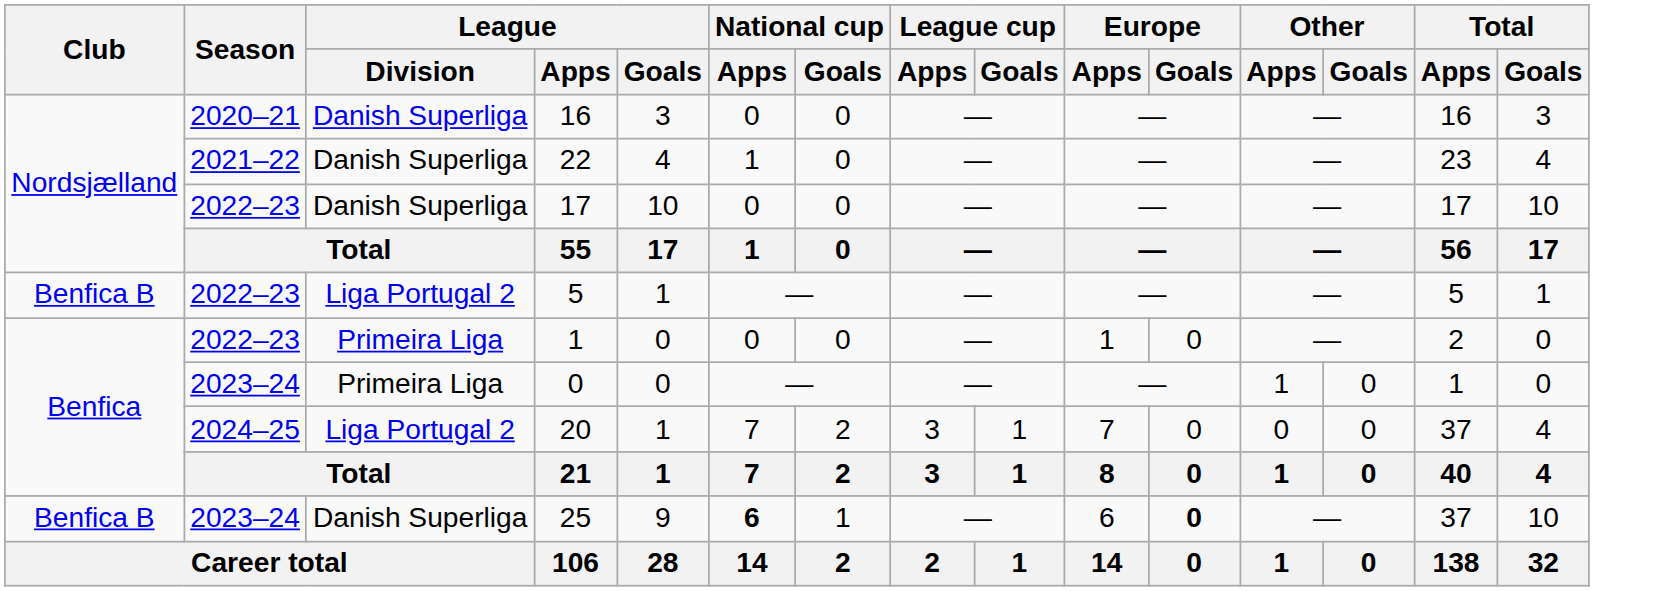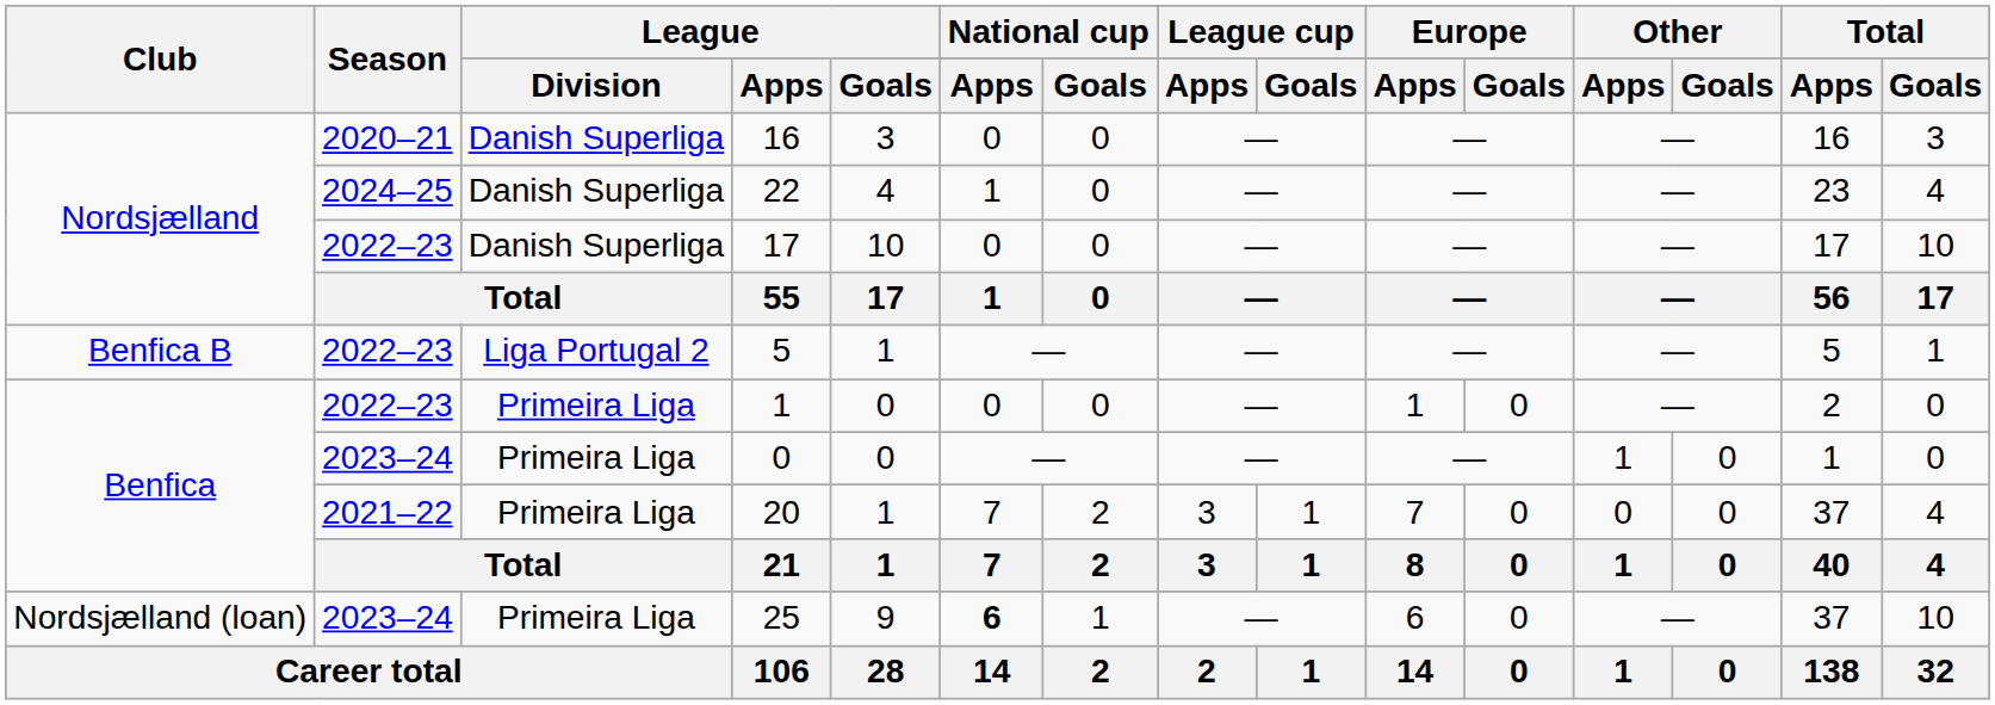 <table class="wikitable" style="text-align:center">
 <tr>
 <th rowspan="2">Club</th>
 <th rowspan="2">Season</th>
 <th colspan="3">League</th>
 <th colspan="2">National cup</th>
 <th colspan="2">League cup</th>
 <th colspan="2">Europe</th>
 <th colspan="2">Other</th>
 <th colspan="2">Total</th>
 </tr>
 <tr>
 <th>Division</th>
 <th>Apps</th>
 <th>Goals</th>
 <th>Apps</th>
 <th>Goals</th>
 <th>Apps</th>
 <th>Goals</th>
 <th>Apps</th>
 <th>Goals</th>
 <th>Apps</th>
 <th>Goals</th>
 <th>Apps</th>
 <th>Goals</th>
 </tr>
 <tr>
 <td rowspan="4"><a href='#'>Nordsjælland</a></td>
 <td><a href='#'>2020–21</a></td>
 <td><a href='#'>Danish Superliga</a></td>
 <td>16</td>
 <td>3</td>
 <td>0</td>
 <td>0</td>
 <td colspan="2">—</td>
 <td colspan="2">—</td>
 <td colspan="2">—</td>
 <td>16</td>
 <td>3</td>
 </tr>
 <tr>
-<td><a href='#'>2021–22</a></td>
+<td><a href='#'>2024–25</a></td>
 <td>Danish Superliga</td>
 <td>22</td>
 <td>4</td>
 <td>1</td>
 <td>0</td>
 <td colspan="2">—</td>
 <td colspan="2">—</td>
 <td colspan="2">—</td>
 <td>23</td>
 <td>4</td>
 </tr>
 <tr>
 <td><a href='#'>2022–23</a></td>
 <td>Danish Superliga</td>
 <td>17</td>
 <td>10</td>
 <td>0</td>
 <td>0</td>
 <td colspan="2">—</td>
 <td colspan="2">—</td>
 <td colspan="2">—</td>
 <td>17</td>
 <td>10</td>
 </tr>
 <tr>
 <th colspan="2">Total</th>
 <th>55</th>
 <th>17</th>
 <th>1</th>
 <th>0</th>
 <th colspan="2">—</th>
 <th colspan="2">—</th>
 <th colspan="2">—</th>
 <th>56</th>
 <th>17</th>
 </tr>
 <tr>
 <td><a href='#'>Benfica B</a></td>
 <td><a href='#'>2022–23</a></td>
 <td><a href='#'>Liga Portugal 2</a></td>
 <td>5</td>
 <td>1</td>
 <td colspan="2">—</td>
 <td colspan="2">—</td>
 <td colspan="2">—</td>
 <td colspan="2">—</td>
 <td>5</td>
 <td>1</td>
 </tr>
 <tr>
 <td rowspan="4"><a href='#'>Benfica</a></td>
 <td><a href='#'>2022–23</a></td>
 <td><a href='#'>Primeira Liga</a></td>
 <td>1</td>
 <td>0</td>
 <td>0</td>
 <td>0</td>
 <td colspan="2">—</td>
 <td>1</td>
 <td>0</td>
 <td colspan="2">—</td>
 <td>2</td>
 <td>0</td>
 </tr>
 <tr>
 <td><a href='#'>2023–24</a></td>
 <td>Primeira Liga</td>
 <td>0</td>
 <td>0</td>
 <td colspan="2">—</td>
 <td colspan="2">—</td>
 <td colspan="2">—</td>
 <td>1</td>
 <td>0</td>
 <td>1</td>
 <td>0</td>
 </tr>
 <tr>
-<td><a href='#'>2024–25</a></td>
-<td><a href='#'>Liga Portugal 2</a></td>
+<td><a href='#'>2021–22</a></td>
+<td>Primeira Liga</td>
 <td>20</td>
 <td>1</td>
 <td>7</td>
 <td>2</td>
 <td>3</td>
 <td>1</td>
 <td>7</td>
 <td>0</td>
 <td>0</td>
 <td>0</td>
 <td>37</td>
 <td>4</td>
 </tr>
 <tr>
 <th colspan="2">Total</th>
 <th>21</th>
 <th>1</th>
 <th>7</th>
 <th>2</th>
 <th>3</th>
 <th>1</th>
 <th>8</th>
 <th>0</th>
 <th>1</th>
 <th>0</th>
 <th>40</th>
 <th>4</th>
 </tr>
 <tr>
-<td><a href='#'>Benfica B</a></td>
+<td>Nordsjælland (loan)</td>
 <td><a href='#'>2023–24</a></td>
-<td>Danish Superliga</td>
+<td>Primeira Liga</td>
 <td>25</td>
 <td>9</td>
 <td><strong>6</strong></td>
 <td>1</td>
 <td colspan="2">—</td>
 <td>6</td>
-<td><strong>0</strong></td>
+<td>0</td>
 <td colspan="2">—</td>
 <td>37</td>
 <td>10</td>
 </tr>
 <tr>
 <th colspan="3">Career total</th>
 <th>106</th>
 <th>28</th>
 <th>14</th>
 <th>2</th>
 <th>2</th>
 <th>1</th>
 <th>14</th>
 <th>0</th>
 <th>1</th>
 <th>0</th>
 <th>138</th>
 <th>32</th>
 </tr>
 </table>
